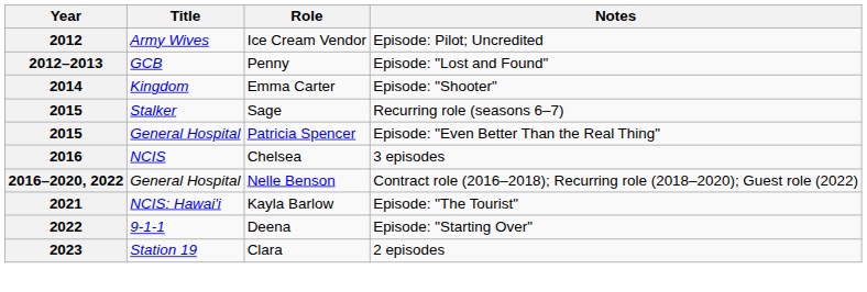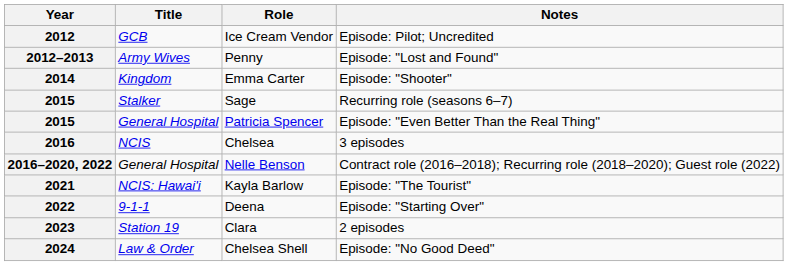 <table class="wikitable sortable plainrowheaders">
 <tr>
 <th scope="col">Year</th>
 <th scope="col">Title</th>
 <th scope="col">Role</th>
 <th scope="col" class="unsortable">Notes</th>
 </tr>
 <tr>
 <th scope="row">2012</th>
-<td><em><a href='#'>Army Wives</a></em></td>
+<td><em><a href='#'>GCB</a></em></td>
 <td>Ice Cream Vendor</td>
 <td>Episode: Pilot; Uncredited</td>
 </tr>
 <tr>
 <th scope="row">2012–2013</th>
-<td><em><a href='#'>GCB</a></em></td>
+<td><em><a href='#'>Army Wives</a></em></td>
 <td>Penny</td>
 <td>Episode: "Lost and Found"</td>
 </tr>
 <tr>
 <th scope="row">2014</th>
 <td><em><a href='#'>Kingdom</a></em></td>
 <td>Emma Carter</td>
 <td>Episode: "Shooter"</td>
 </tr>
 <tr>
 <th scope="row">2015</th>
 <td><em><a href='#'>Stalker</a></em></td>
 <td>Sage</td>
 <td>Recurring role (seasons 6–7)</td>
 </tr>
 <tr>
 <th scope="row">2015</th>
 <td><em><a href='#'>General Hospital</a></em></td>
 <td><a href='#'>Patricia Spencer</a></td>
 <td>Episode: "Even Better Than the Real Thing"</td>
 </tr>
 <tr>
 <th scope="row">2016</th>
 <td><em><a href='#'>NCIS</a></em></td>
 <td>Chelsea</td>
 <td>3 episodes</td>
 </tr>
 <tr>
 <th scope="row">2016–2020, 2022</th>
 <td><em>General Hospital</em></td>
 <td><a href='#'>Nelle Benson</a></td>
 <td>Contract role (2016–2018); Recurring role (2018–2020); Guest role (2022)</td>
 </tr>
 <tr>
 <th scope="row">2021</th>
 <td><em><a href='#'>NCIS: Hawai'i</a></em></td>
 <td>Kayla Barlow</td>
 <td>Episode: "The Tourist"</td>
 </tr>
 <tr>
 <th scope="row">2022</th>
 <td><em><a href='#'>9-1-1</a></em></td>
 <td>Deena</td>
 <td>Episode: "Starting Over"</td>
 </tr>
 <tr>
 <th scope="row">2023</th>
 <td><em><a href='#'>Station 19</a></em></td>
 <td>Clara</td>
 <td>2 episodes</td>
 </tr>
+<tr>
+<th scope="row">2024</th>
+<td><em><a href='#'>Law & Order</a></em></td>
+<td>Chelsea Shell</td>
+<td>Episode: "No Good Deed"</td>
+</tr>
 </table>
